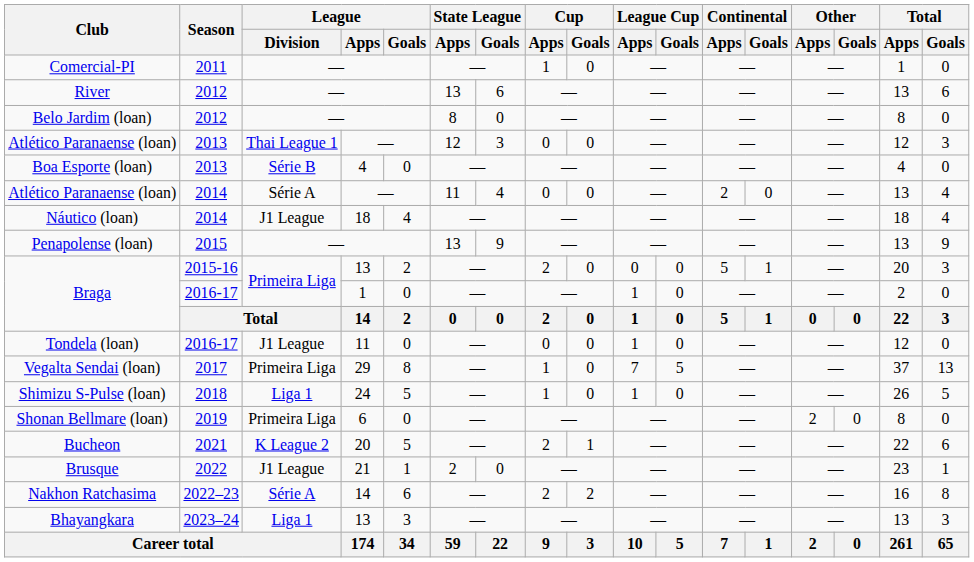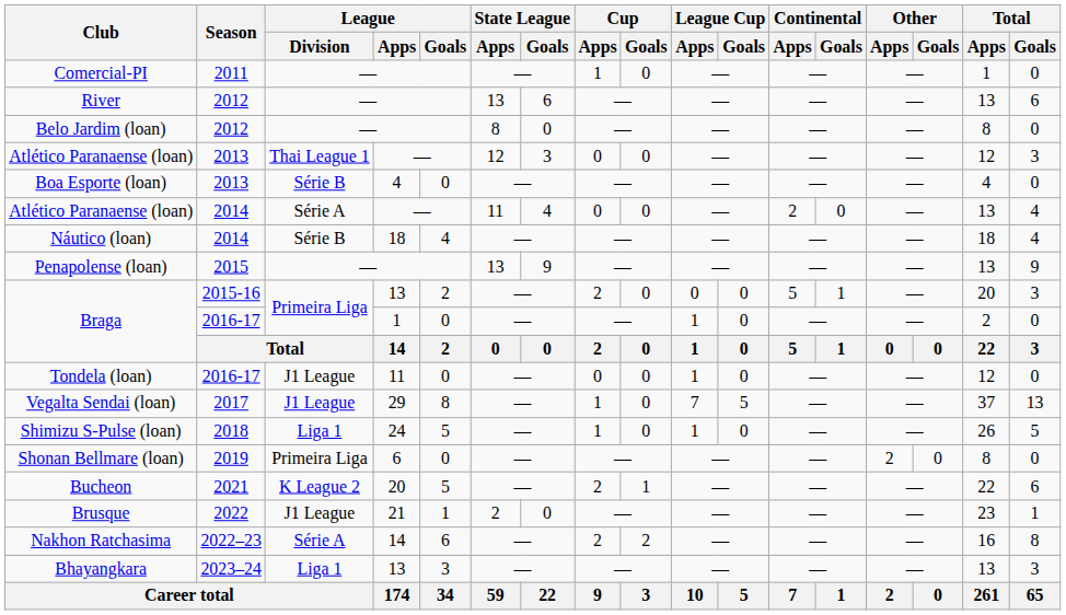 <table class="wikitable" style="text-align: center;">
 <tr>
 <th rowspan="2">Club</th>
 <th rowspan="2">Season</th>
 <th colspan="3">League</th>
 <th colspan="2">State League</th>
 <th colspan="2">Cup</th>
 <th colspan="2">League Cup</th>
 <th colspan="2">Continental</th>
 <th colspan="2">Other</th>
 <th colspan="2">Total</th>
 </tr>
 <tr>
 <th>Division</th>
 <th>Apps</th>
 <th>Goals</th>
 <th>Apps</th>
 <th>Goals</th>
 <th>Apps</th>
 <th>Goals</th>
 <th>Apps</th>
 <th>Goals</th>
 <th>Apps</th>
 <th>Goals</th>
 <th>Apps</th>
 <th>Goals</th>
 <th>Apps</th>
 <th>Goals</th>
 </tr>
 <tr>
 <td valign="center"><a href='#'>Comercial-PI</a></td>
 <td><a href='#'>2011</a></td>
 <td colspan="3">—</td>
 <td colspan="2">—</td>
 <td>1</td>
 <td>0</td>
 <td colspan="2">—</td>
 <td colspan="2">—</td>
 <td colspan="2">—</td>
 <td>1</td>
 <td>0</td>
 </tr>
 <tr>
 <td valign="center"><a href='#'>River</a></td>
 <td><a href='#'>2012</a></td>
 <td colspan="3">—</td>
 <td>13</td>
 <td>6</td>
 <td colspan="2">—</td>
 <td colspan="2">—</td>
 <td colspan="2">—</td>
 <td colspan="2">—</td>
 <td>13</td>
 <td>6</td>
 </tr>
 <tr>
 <td valign="center"><a href='#'>Belo Jardim</a> (loan)</td>
 <td><a href='#'>2012</a></td>
 <td colspan="3">—</td>
 <td>8</td>
 <td>0</td>
 <td colspan="2">—</td>
 <td colspan="2">—</td>
 <td colspan="2">—</td>
 <td colspan="2">—</td>
 <td>8</td>
 <td>0</td>
 </tr>
 <tr>
 <td valign="center"><a href='#'>Atlético Paranaense</a> (loan)</td>
 <td><a href='#'>2013</a></td>
 <td><a href='#'>Thai League 1</a></td>
 <td colspan="2">—</td>
 <td>12</td>
 <td>3</td>
 <td>0</td>
 <td>0</td>
 <td colspan="2">—</td>
 <td colspan="2">—</td>
 <td colspan="2">—</td>
 <td>12</td>
 <td>3</td>
 </tr>
 <tr>
 <td valign="center"><a href='#'>Boa Esporte</a> (loan)</td>
 <td><a href='#'>2013</a></td>
 <td><a href='#'>Série B</a></td>
 <td>4</td>
 <td>0</td>
 <td colspan="2">—</td>
 <td colspan="2">—</td>
 <td colspan="2">—</td>
 <td colspan="2">—</td>
 <td colspan="2">—</td>
 <td>4</td>
 <td>0</td>
 </tr>
 <tr>
 <td valign="center"><a href='#'>Atlético Paranaense</a> (loan)</td>
 <td><a href='#'>2014</a></td>
 <td>Série A</td>
 <td colspan="2">—</td>
 <td>11</td>
 <td>4</td>
 <td>0</td>
 <td>0</td>
 <td colspan="2">—</td>
 <td>2</td>
 <td>0</td>
 <td colspan="2">—</td>
 <td>13</td>
 <td>4</td>
 </tr>
 <tr>
 <td valign="center"><a href='#'>Náutico</a> (loan)</td>
 <td><a href='#'>2014</a></td>
-<td>J1 League</td>
+<td>Série B</td>
 <td>18</td>
 <td>4</td>
 <td colspan="2">—</td>
 <td colspan="2">—</td>
 <td colspan="2">—</td>
 <td colspan="2">—</td>
 <td colspan="2">—</td>
 <td>18</td>
 <td>4</td>
 </tr>
 <tr>
 <td valign="center"><a href='#'>Penapolense</a> (loan)</td>
 <td><a href='#'>2015</a></td>
 <td colspan="3">—</td>
 <td>13</td>
 <td>9</td>
 <td colspan="2">—</td>
 <td colspan="2">—</td>
 <td colspan="2">—</td>
 <td colspan="2">—</td>
 <td>13</td>
 <td>9</td>
 </tr>
 <tr>
 <td rowspan="3"><a href='#'>Braga</a></td>
 <td><a href='#'>2015-16</a></td>
 <td rowspan="2"><a href='#'>Primeira Liga</a></td>
 <td>13</td>
 <td>2</td>
 <td colspan="2">—</td>
 <td>2</td>
 <td>0</td>
 <td>0</td>
 <td>0</td>
 <td>5</td>
 <td>1</td>
 <td colspan="2">—</td>
 <td>20</td>
 <td>3</td>
 </tr>
 <tr>
 <td><a href='#'>2016-17</a></td>
 <td>1</td>
 <td>0</td>
 <td colspan="2">—</td>
 <td colspan="2">—</td>
 <td>1</td>
 <td>0</td>
 <td colspan="2">—</td>
 <td colspan="2">—</td>
 <td>2</td>
 <td>0</td>
 </tr>
 <tr>
 <th colspan="2"><strong>Total</strong></th>
 <th>14</th>
 <th>2</th>
 <th>0</th>
 <th>0</th>
 <th>2</th>
 <th>0</th>
 <th>1</th>
 <th>0</th>
 <th>5</th>
 <th>1</th>
 <th>0</th>
 <th>0</th>
 <th>22</th>
 <th>3</th>
 </tr>
 <tr>
 <td><a href='#'>Tondela</a> (loan)</td>
 <td><a href='#'>2016-17</a></td>
 <td>J1 League</td>
 <td>11</td>
 <td>0</td>
 <td colspan="2">—</td>
 <td>0</td>
 <td>0</td>
 <td>1</td>
 <td>0</td>
 <td colspan="2">—</td>
 <td colspan="2">—</td>
 <td>12</td>
 <td>0</td>
 </tr>
 <tr>
 <td><a href='#'>Vegalta Sendai</a> (loan)</td>
 <td><a href='#'>2017</a></td>
-<td>Primeira Liga</td>
+<td><a href='#'>J1 League</a></td>
 <td>29</td>
 <td>8</td>
 <td colspan="2">—</td>
 <td>1</td>
 <td>0</td>
 <td>7</td>
 <td>5</td>
 <td colspan="2">—</td>
 <td colspan="2">—</td>
 <td>37</td>
 <td>13</td>
 </tr>
 <tr>
 <td><a href='#'>Shimizu S-Pulse</a> (loan)</td>
 <td><a href='#'>2018</a></td>
 <td><a href='#'>Liga 1</a></td>
 <td>24</td>
 <td>5</td>
 <td colspan="2">—</td>
 <td>1</td>
 <td>0</td>
 <td>1</td>
 <td>0</td>
 <td colspan="2">—</td>
 <td colspan="2">—</td>
 <td>26</td>
 <td>5</td>
 </tr>
 <tr>
 <td><a href='#'>Shonan Bellmare</a> (loan)</td>
 <td><a href='#'>2019</a></td>
 <td>Primeira Liga</td>
 <td>6</td>
 <td>0</td>
 <td colspan="2">—</td>
 <td colspan="2">—</td>
 <td colspan="2">—</td>
 <td colspan="2">—</td>
 <td>2</td>
 <td>0</td>
 <td>8</td>
 <td>0</td>
 </tr>
 <tr>
 <td><a href='#'>Bucheon</a></td>
 <td><a href='#'>2021</a></td>
 <td><a href='#'>K League 2</a></td>
 <td>20</td>
 <td>5</td>
 <td colspan="2">—</td>
 <td>2</td>
 <td>1</td>
 <td colspan="2">—</td>
 <td colspan="2">—</td>
 <td colspan="2">—</td>
 <td>22</td>
 <td>6</td>
 </tr>
 <tr>
 <td><a href='#'>Brusque</a></td>
 <td><a href='#'>2022</a></td>
 <td>J1 League</td>
 <td>21</td>
 <td>1</td>
 <td>2</td>
 <td>0</td>
 <td colspan="2">—</td>
 <td colspan="2">—</td>
 <td colspan="2">—</td>
 <td colspan="2">—</td>
 <td>23</td>
 <td>1</td>
 </tr>
 <tr>
 <td><a href='#'>Nakhon Ratchasima</a></td>
 <td><a href='#'>2022–23</a></td>
 <td><a href='#'>Série A</a></td>
 <td>14</td>
 <td>6</td>
 <td colspan="2">—</td>
 <td>2</td>
 <td>2</td>
 <td colspan="2">—</td>
 <td colspan="2">—</td>
 <td colspan="2">—</td>
 <td>16</td>
 <td>8</td>
 </tr>
 <tr>
 <td><a href='#'>Bhayangkara</a></td>
 <td><a href='#'>2023–24</a></td>
 <td><a href='#'>Liga 1</a></td>
 <td>13</td>
 <td>3</td>
 <td colspan="2">—</td>
 <td colspan="2">—</td>
 <td colspan="2">—</td>
 <td colspan="2">—</td>
 <td colspan="2">—</td>
 <td>13</td>
 <td>3</td>
 </tr>
 <tr>
 <th colspan="3"><strong>Career total</strong></th>
 <th>174</th>
 <th>34</th>
 <th>59</th>
 <th>22</th>
 <th>9</th>
 <th>3</th>
 <th>10</th>
 <th>5</th>
 <th>7</th>
 <th>1</th>
 <th>2</th>
 <th>0</th>
 <th>261</th>
 <th>65</th>
 </tr>
 </table>
